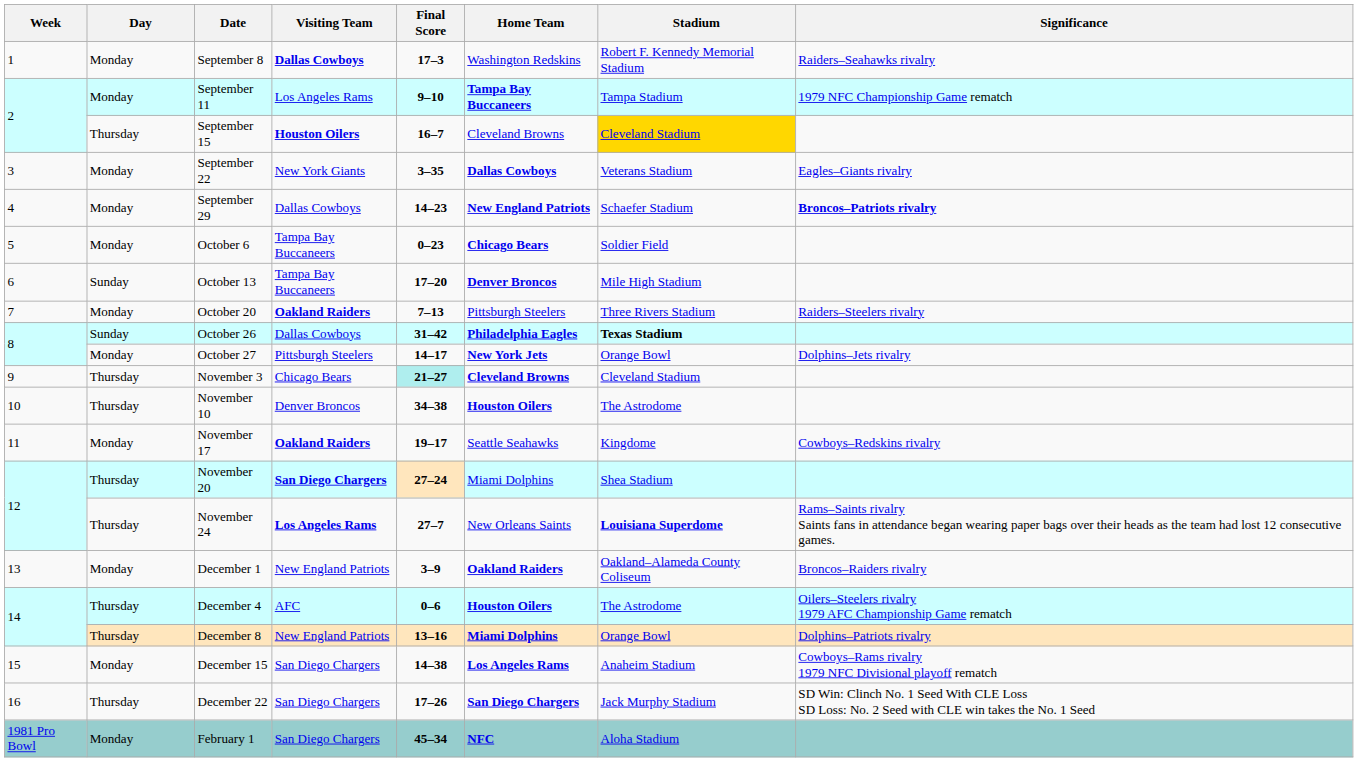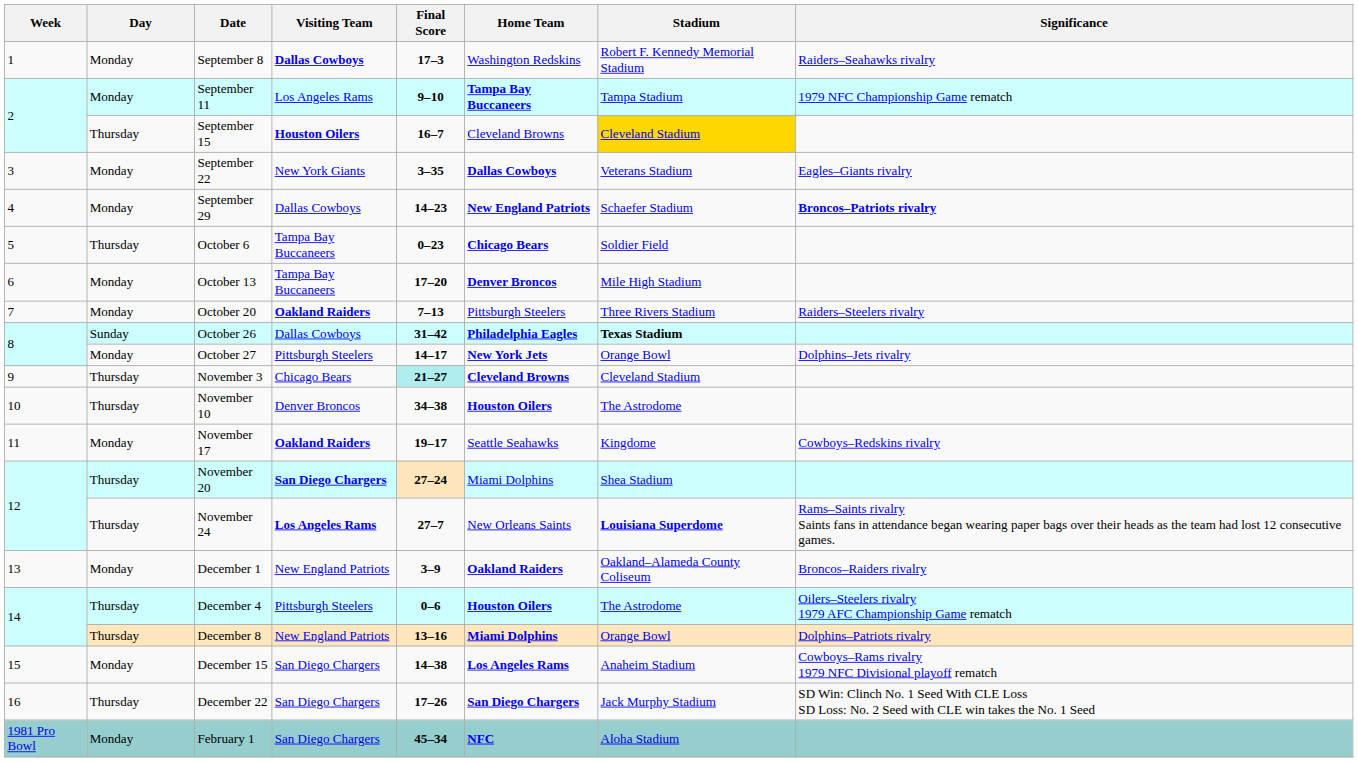 <table class= "wikitable" style= "font-size: 95%;">
 <tr>
 <th>Week</th>
 <th width="8%">Day</th>
 <th>Date</th>
 <th>Visiting Team</th>
 <th>Final Score</th>
 <th>Home Team</th>
 <th>Stadium</th>
 <th>Significance</th>
 </tr>
 <tr>
 <td>1</td>
 <td>Monday</td>
 <td>September 8</td>
 <td><strong><a href='#'>Dallas Cowboys</a></strong></td>
 <td align="center"><strong>17–3</strong></td>
 <td><a href='#'>Washington Redskins</a></td>
 <td><a href='#'>Robert F. Kennedy Memorial Stadium</a></td>
 <td><a href='#'>Raiders–Seahawks rivalry</a></td>
 </tr>
 <tr bgcolor="#CCFFFF">
 <td rowspan="2">2</td>
 <td>Monday</td>
 <td>September 11</td>
 <td><a href='#'>Los Angeles Rams</a></td>
 <td align="center"><strong>9–10</strong></td>
 <td><strong><a href='#'>Tampa Bay Buccaneers</a></strong></td>
 <td><a href='#'>Tampa Stadium</a></td>
 <td><a href='#'>1979 NFC Championship Game</a> rematch</td>
 </tr>
 <tr>
 <td>Thursday</td>
 <td>September 15</td>
 <td><strong><a href='#'>Houston Oilers</a></strong></td>
 <td align="center"><strong>16–7</strong></td>
 <td><a href='#'>Cleveland Browns</a></td>
 <td style="background: gold;"><a href='#'>Cleveland Stadium</a></td>
 <td></td>
 </tr>
 <tr>
 <td>3</td>
 <td>Monday</td>
 <td>September 22</td>
 <td><a href='#'>New York Giants</a></td>
 <td align="center"><strong>3–35</strong></td>
 <td><strong><a href='#'>Dallas Cowboys</a></strong></td>
 <td><a href='#'>Veterans Stadium</a></td>
 <td><a href='#'>Eagles–Giants rivalry</a></td>
 </tr>
 <tr>
 <td>4</td>
 <td>Monday</td>
 <td>September 29</td>
 <td><a href='#'>Dallas Cowboys</a></td>
 <td align="center"><strong>14–23</strong></td>
 <td><strong><a href='#'>New England Patriots</a></strong></td>
 <td><a href='#'>Schaefer Stadium</a></td>
 <td><strong><a href='#'>Broncos–Patriots rivalry</a></strong></td>
 </tr>
 <tr>
 <td>5</td>
-<td>Monday</td>
+<td>Thursday</td>
 <td>October 6</td>
 <td><a href='#'>Tampa Bay Buccaneers</a></td>
 <td align="center"><strong>0–23</strong></td>
 <td><strong><a href='#'>Chicago Bears</a></strong></td>
 <td><a href='#'>Soldier Field</a></td>
 <td></td>
 </tr>
 <tr>
 <td>6</td>
-<td>Sunday</td>
+<td>Monday</td>
 <td>October 13</td>
 <td><a href='#'>Tampa Bay Buccaneers</a></td>
 <td align="center"><strong>17–20</strong></td>
 <td><strong><a href='#'>Denver Broncos</a></strong></td>
 <td><a href='#'>Mile High Stadium</a></td>
 <td></td>
 </tr>
 <tr>
 <td>7</td>
 <td>Monday</td>
 <td>October 20</td>
 <td><strong><a href='#'>Oakland Raiders</a></strong></td>
 <td align="center"><strong>7–13</strong></td>
 <td><a href='#'>Pittsburgh Steelers</a></td>
 <td><a href='#'>Three Rivers Stadium</a></td>
 <td><a href='#'>Raiders–Steelers rivalry</a></td>
 </tr>
 <tr bgcolor="#CCFFFF">
 <td rowspan="2">8</td>
 <td>Sunday</td>
 <td>October 26</td>
 <td><a href='#'>Dallas Cowboys</a></td>
 <td align="center"><strong>31–42</strong></td>
 <td><strong><a href='#'>Philadelphia Eagles</a></strong></td>
 <td><strong>Texas Stadium</strong></td>
 <td></td>
 </tr>
 <tr>
 <td>Monday</td>
 <td>October 27</td>
 <td><a href='#'>Pittsburgh Steelers</a></td>
 <td align="center"><strong>14–17</strong></td>
 <td><strong><a href='#'>New York Jets</a></strong></td>
 <td><a href='#'>Orange Bowl</a></td>
 <td><a href='#'>Dolphins–Jets rivalry</a></td>
 </tr>
 <tr>
 <td>9</td>
 <td>Thursday</td>
 <td>November 3</td>
 <td><a href='#'>Chicago Bears</a></td>
 <td align="center" style="background: paleturquoise;"><strong>21–27</strong></td>
 <td><strong><a href='#'>Cleveland Browns</a></strong></td>
 <td><a href='#'>Cleveland Stadium</a></td>
 <td></td>
 </tr>
 <tr>
 <td>10</td>
 <td>Thursday</td>
 <td>November 10</td>
 <td><a href='#'>Denver Broncos</a></td>
 <td align="center"><strong>34–38</strong></td>
 <td><strong><a href='#'>Houston Oilers</a></strong></td>
 <td><a href='#'>The Astrodome</a></td>
 <td></td>
 </tr>
 <tr>
 <td>11</td>
 <td>Monday</td>
 <td>November 17</td>
 <td><strong><a href='#'>Oakland Raiders</a></strong></td>
 <td align="center"><strong>19–17</strong></td>
 <td><a href='#'>Seattle Seahawks</a></td>
 <td><a href='#'>Kingdome</a></td>
 <td><a href='#'>Cowboys–Redskins rivalry</a></td>
 </tr>
 <tr bgcolor="#CCFFFF">
 <td rowspan="2">12</td>
 <td>Thursday</td>
 <td>November 20</td>
 <td><strong><a href='#'>San Diego Chargers</a></strong></td>
 <td align="center" bgcolor="#FFE6BD"><strong>27–24</strong></td>
 <td><a href='#'>Miami Dolphins</a></td>
 <td><a href='#'>Shea Stadium</a></td>
 <td></td>
 </tr>
 <tr>
 <td>Thursday</td>
 <td>November 24</td>
 <td><strong><a href='#'>Los Angeles Rams</a></strong></td>
 <td align="center"><strong>27–7</strong></td>
 <td><a href='#'>New Orleans Saints</a></td>
 <td><strong><a href='#'>Louisiana Superdome</a></strong></td>
 <td><a href='#'>Rams–Saints rivalry</a><br>Saints fans in attendance began wearing paper bags over their heads as the team had lost 12 consecutive games.</td>
 </tr>
 <tr>
 <td>13</td>
 <td>Monday</td>
 <td>December 1</td>
 <td><a href='#'>New England Patriots</a></td>
 <td align="center"><strong>3–9</strong></td>
 <td><strong><a href='#'>Oakland Raiders</a></strong></td>
 <td><a href='#'>Oakland–Alameda County Coliseum</a></td>
 <td><a href='#'>Broncos–Raiders rivalry</a></td>
 </tr>
 <tr bgcolor="#CCFFFF">
 <td rowspan="2">14</td>
 <td>Thursday</td>
 <td>December 4</td>
-<td><a href='#'>AFC</a></td>
+<td><a href='#'>Pittsburgh Steelers</a></td>
 <td align="center"><strong>0–6</strong></td>
 <td><strong><a href='#'>Houston Oilers</a></strong></td>
 <td><a href='#'>The Astrodome</a></td>
 <td><a href='#'>Oilers–Steelers rivalry</a><br><a href='#'>1979 AFC Championship Game</a> rematch</td>
 </tr>
 <tr bgcolor="#FFE6BD">
 <td>Thursday</td>
 <td>December 8</td>
 <td><a href='#'>New England Patriots</a></td>
 <td align="center"><strong>13–16</strong></td>
 <td><strong><a href='#'>Miami Dolphins</a></strong></td>
 <td><a href='#'>Orange Bowl</a></td>
 <td><a href='#'>Dolphins–Patriots rivalry</a></td>
 </tr>
 <tr>
 <td>15</td>
 <td>Monday</td>
 <td>December 15</td>
 <td><a href='#'>San Diego Chargers</a></td>
 <td align="center"><strong>14–38</strong></td>
 <td><strong><a href='#'>Los Angeles Rams</a></strong></td>
 <td><a href='#'>Anaheim Stadium</a></td>
 <td><a href='#'>Cowboys–Rams rivalry</a><br><a href='#'>1979 NFC Divisional playoff</a> rematch</td>
 </tr>
 <tr>
 <td>16</td>
 <td>Thursday</td>
 <td>December 22</td>
 <td><a href='#'>San Diego Chargers</a></td>
 <td align="center"><strong>17–26</strong></td>
 <td><strong><a href='#'>San Diego Chargers</a></strong></td>
 <td><a href='#'>Jack Murphy Stadium</a></td>
 <td>SD Win: Clinch No. 1 Seed With CLE Loss<br>SD Loss: No. 2 Seed with CLE win takes the No. 1 Seed</td>
 </tr>
 <tr bgcolor="#96CDCD">
 <td><a href='#'>1981 Pro Bowl</a></td>
 <td>Monday</td>
 <td>February 1</td>
 <td><a href='#'>San Diego Chargers</a></td>
 <td align="center"><strong>45–34</strong></td>
 <td><strong><a href='#'>NFC</a></strong></td>
 <td><a href='#'>Aloha Stadium</a></td>
 <td></td>
 </tr>
 </table>
